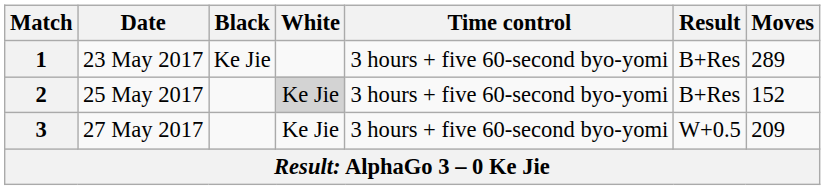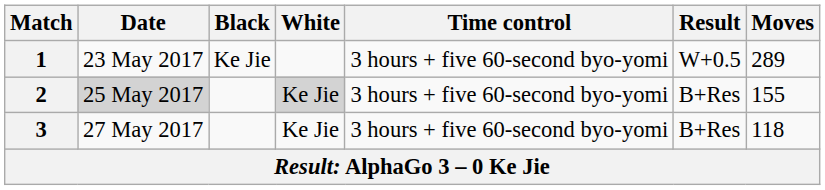 <table class="wikitable" style="float:left;">
 <tr>
 <th scope="col">Match</th>
 <th scope="col">Date</th>
 <th scope="col">Black</th>
 <th scope="col">White</th>
 <th scope="col">Time control</th>
 <th scope="col">Result</th>
 <th scope="col">Moves</th>
 </tr>
 <tr>
 <th>1</th>
 <td>23 May 2017</td>
 <td style="text-align:center">Ke Jie</td>
 <td></td>
 <td>3 hours + five 60-second byo-yomi</td>
-<td>B+Res</td>
+<td>W+0.5</td>
 <td>289</td>
 </tr>
 <tr>
 <th>2</th>
-<td>25 May 2017</td>
+<td style="background: lightgrey;">25 May 2017</td>
 <td></td>
 <td style="background: lightgrey; text-align:center">Ke Jie</td>
 <td>3 hours + five 60-second byo-yomi</td>
 <td>B+Res</td>
-<td>152</td>
+<td>155</td>
 </tr>
 <tr>
 <th>3</th>
 <td>27 May 2017</td>
 <td></td>
 <td style="text-align:center">Ke Jie</td>
 <td>3 hours + five 60-second byo-yomi</td>
-<td>W+0.5</td>
-<td>209</td>
+<td>B+Res</td>
+<td>118</td>
 </tr>
 <tr>
 <th colspan=7><em>Result:</em> AlphaGo 3 – 0 Ke Jie</th>
 </tr>
 </table>
